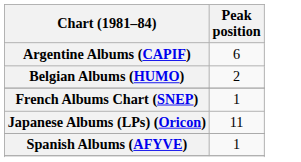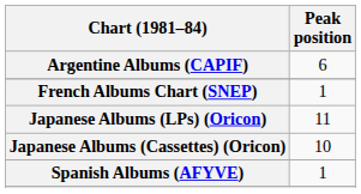 <table class="wikitable sortable plainrowheaders" style="text-align:center">
 <tr>
 <th scope="col">Chart (1981–84)</th>
 <th scope="col">Peak<br>position</th>
 </tr>
 <tr>
 <th scope="row">Argentine Albums (<a href='#'>CAPIF</a>)</th>
 <td>6</td>
 </tr>
 <tr>
-<th scope="row">Belgian Albums (<a href='#'>HUMO</a>)</th>
-<td>2</td>
-</tr>
-<tr>
 </tr>
 <tr>
 <th scope="row">French Albums Chart (<a href='#'>SNEP</a>)</th>
 <td>1</td>
 </tr>
 <tr>
 <th scope="row">Japanese Albums (LPs) (<a href='#'>Oricon</a>)</th>
 <td>11</td>
+</tr>
+<tr>
+<th scope="row">Japanese Albums (Cassettes) (Oricon)</th>
+<td>10</td>
 </tr>
 <tr>
 </tr>
 <tr>
 <th scope="row">Spanish Albums (<a href='#'>AFYVE</a>)</th>
 <td>1</td>
 </tr>
 <tr>
 </tr>
 <tr>
 </tr>
 <tr>
 </tr>
 </table>
